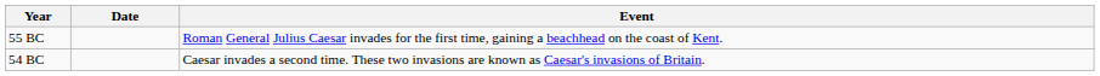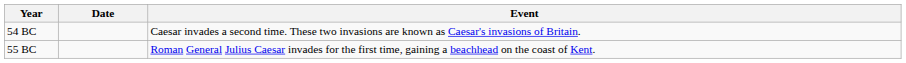 <table class="wikitable" width="100%">
 <tr>
 <th style="width:6%">Year</th>
 <th style="width:10%">Date</th>
 <th>Event</th>
 </tr>
 <tr>
+<td>54 BC</td>
+<td></td>
+<td>Caesar invades a second time. These two invasions are known as <a href='#'>Caesar's invasions of Britain</a>.</td>
+</tr>
+<tr>
 <td>55 BC</td>
 <td></td>
 <td><a href='#'>Roman</a> <a href='#'>General</a> <a href='#'>Julius Caesar</a> invades for the first time, gaining a <a href='#'>beachhead</a> on the coast of <a href='#'>Kent</a>.</td>
 </tr>
-<tr>
-<td>54 BC</td>
-<td></td>
-<td>Caesar invades a second time. These two invasions are known as <a href='#'>Caesar's invasions of Britain</a>.</td>
-</tr>
 </table>
